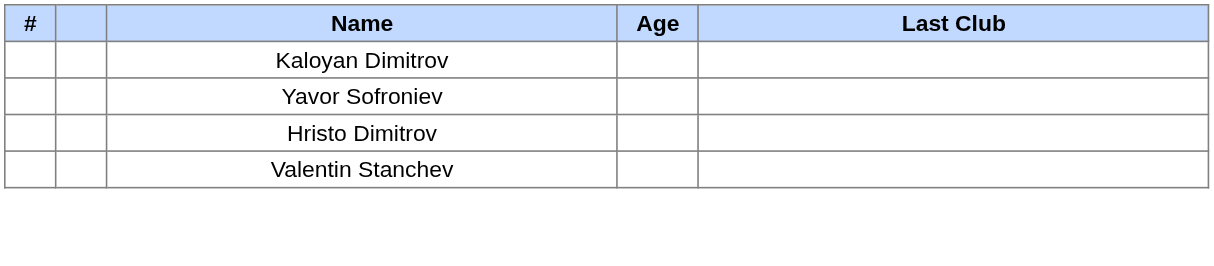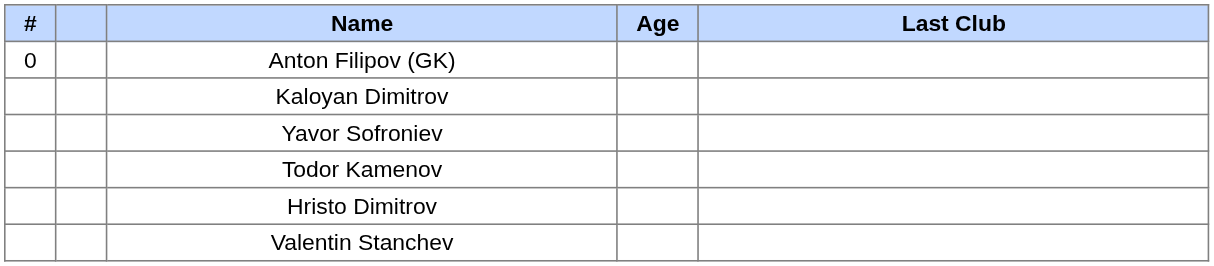 <table border=1 style="border-collapse:collapse; font-size:90%;" cellpadding=3 cellspacing=0 width=60%>
 <tr bgcolor=#C1D8FF>
 <th width=2%>#</th>
 <th width=2%></th>
 <th width=20%>Name</th>
 <th width=2%>Age</th>
 <th width=20%>Last Club</th>
+</tr>
+<tr align=center>
+<td>0</td>
+<td></td>
+<td>Anton Filipov (GK)</td>
+<td></td>
+<td></td>
 </tr>
 <tr align=center>
 <td></td>
 <td></td>
 <td>Kaloyan Dimitrov</td>
 <td></td>
 <td></td>
 </tr>
 <tr align=center>
 <td></td>
 <td></td>
 <td>Yavor Sofroniev</td>
 <td></td>
 <td></td>
 </tr>
 <tr align=center>
 <td></td>
 <td></td>
+<td>Todor Kamenov</td>
+<td></td>
+<td></td>
+</tr>
+<tr align=center>
+<td></td>
+<td></td>
 <td>Hristo Dimitrov</td>
 <td></td>
 <td></td>
 </tr>
 <tr align=center>
 <td></td>
 <td></td>
 <td>Valentin Stanchev</td>
 <td></td>
 </tr>
 </table>
